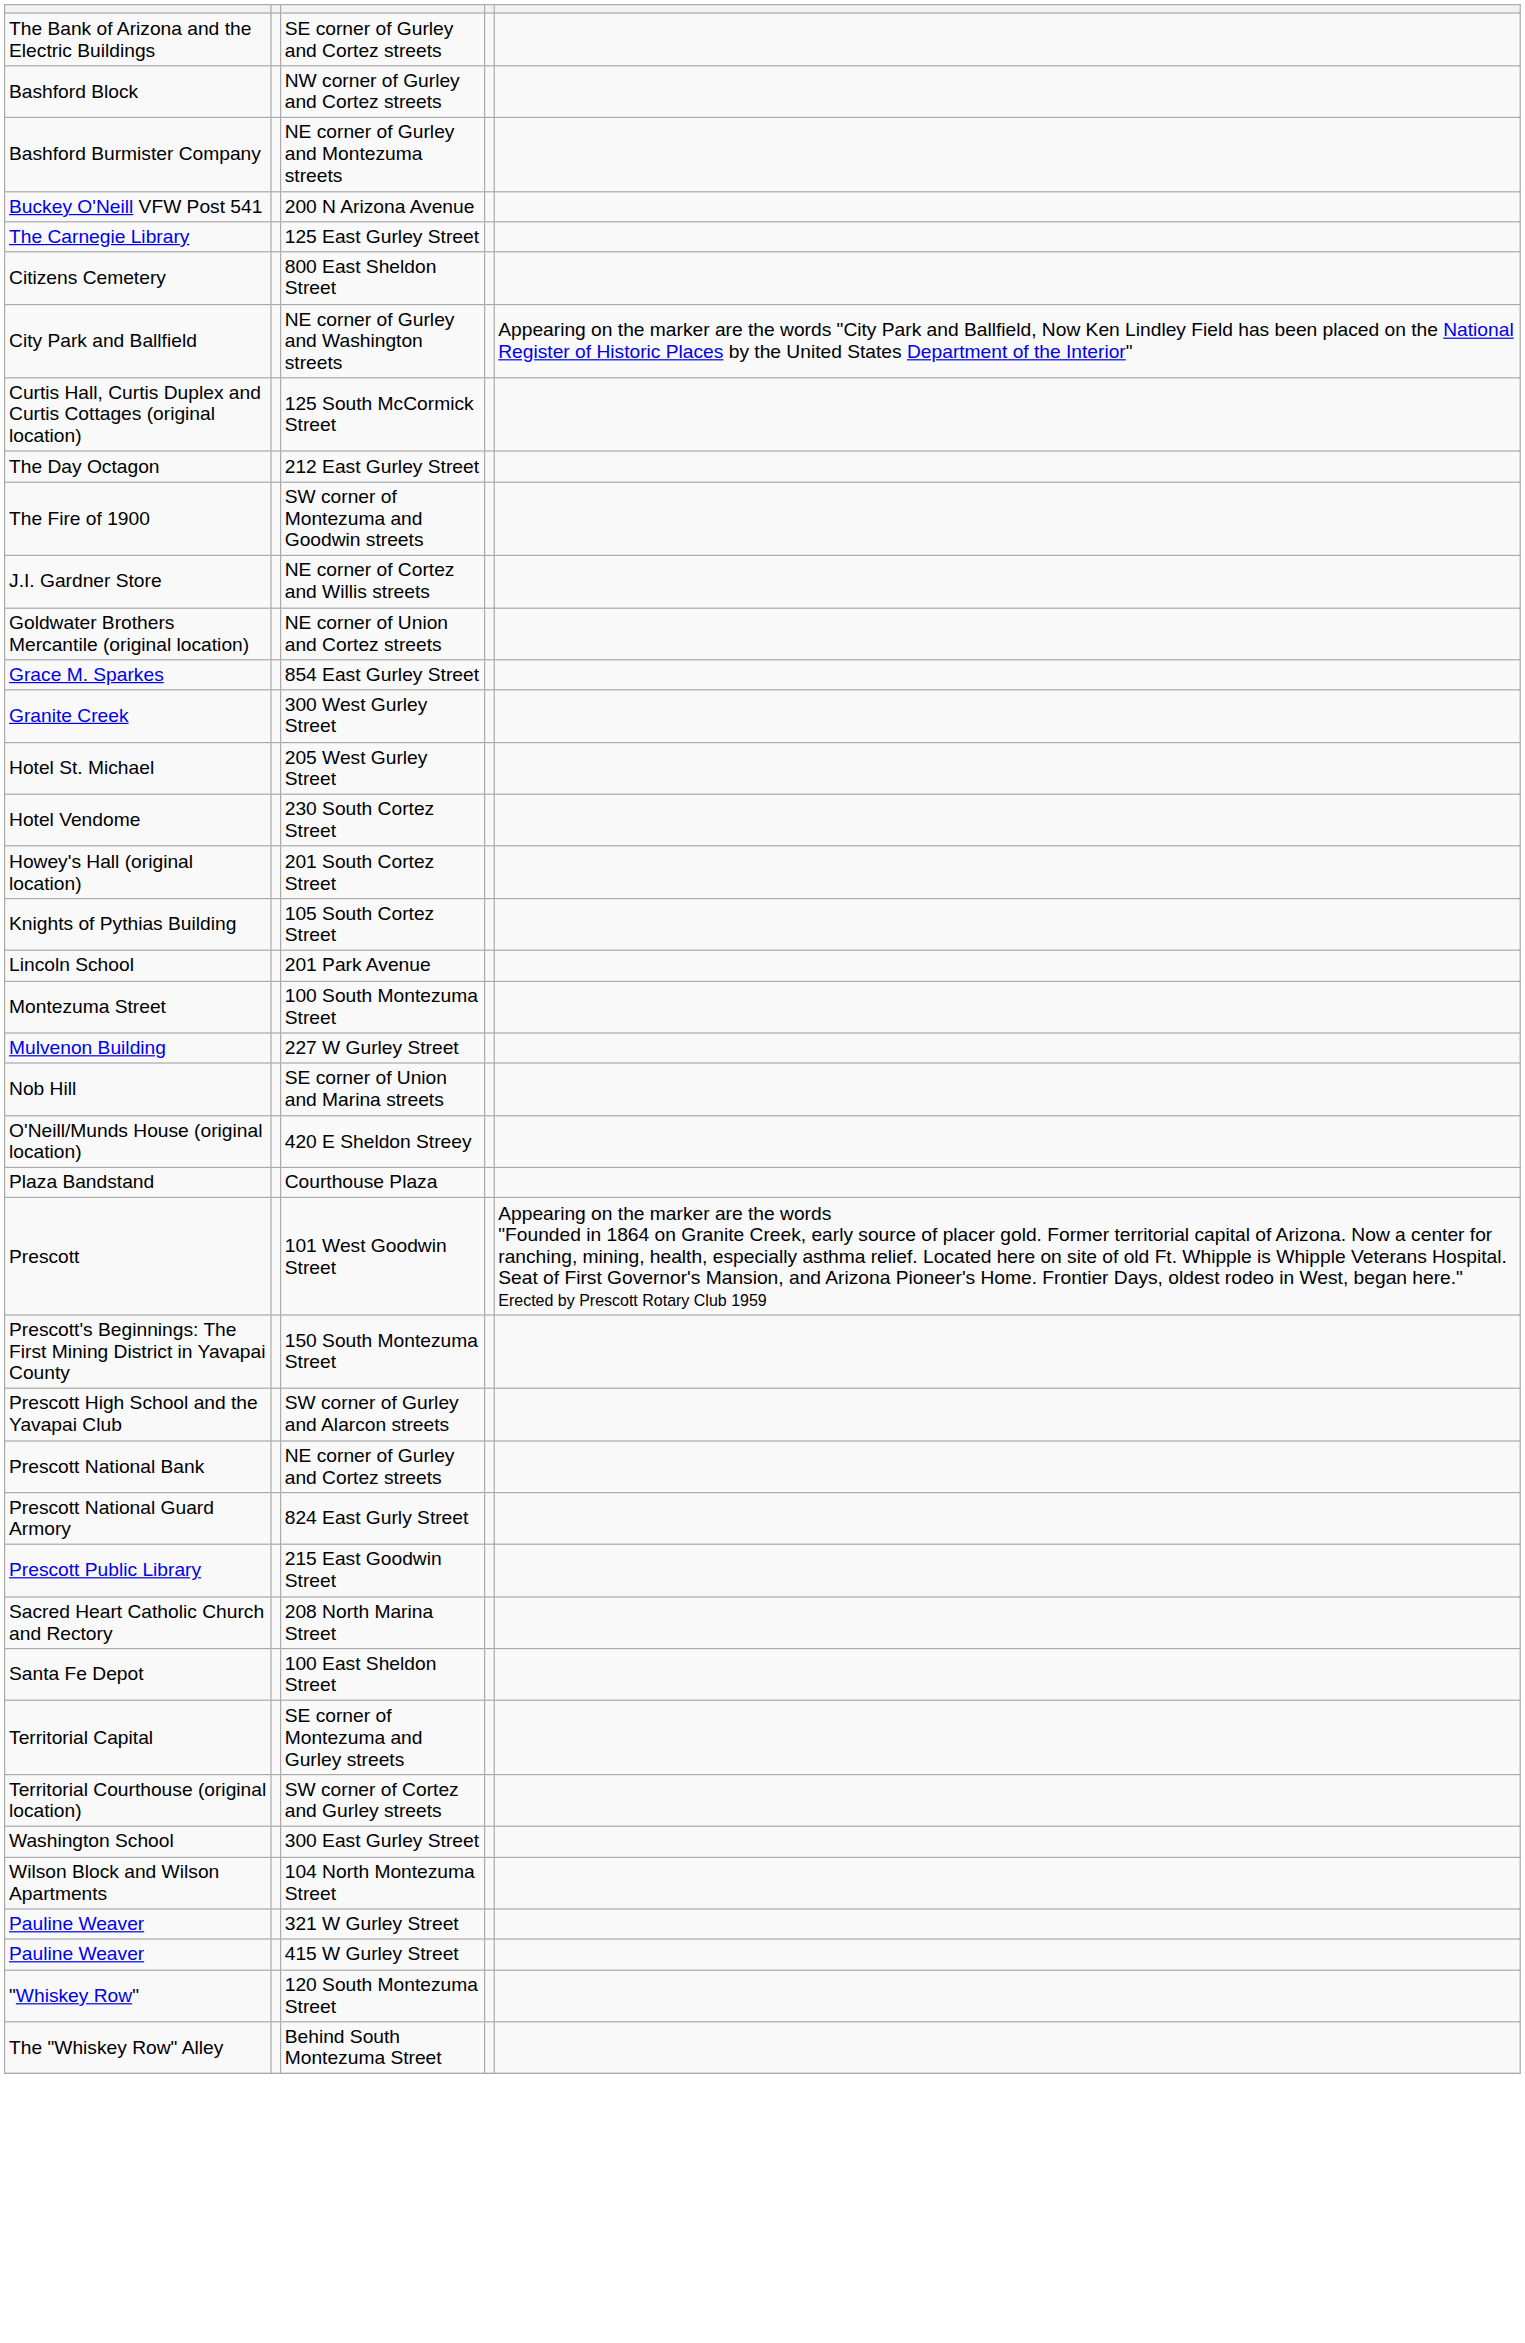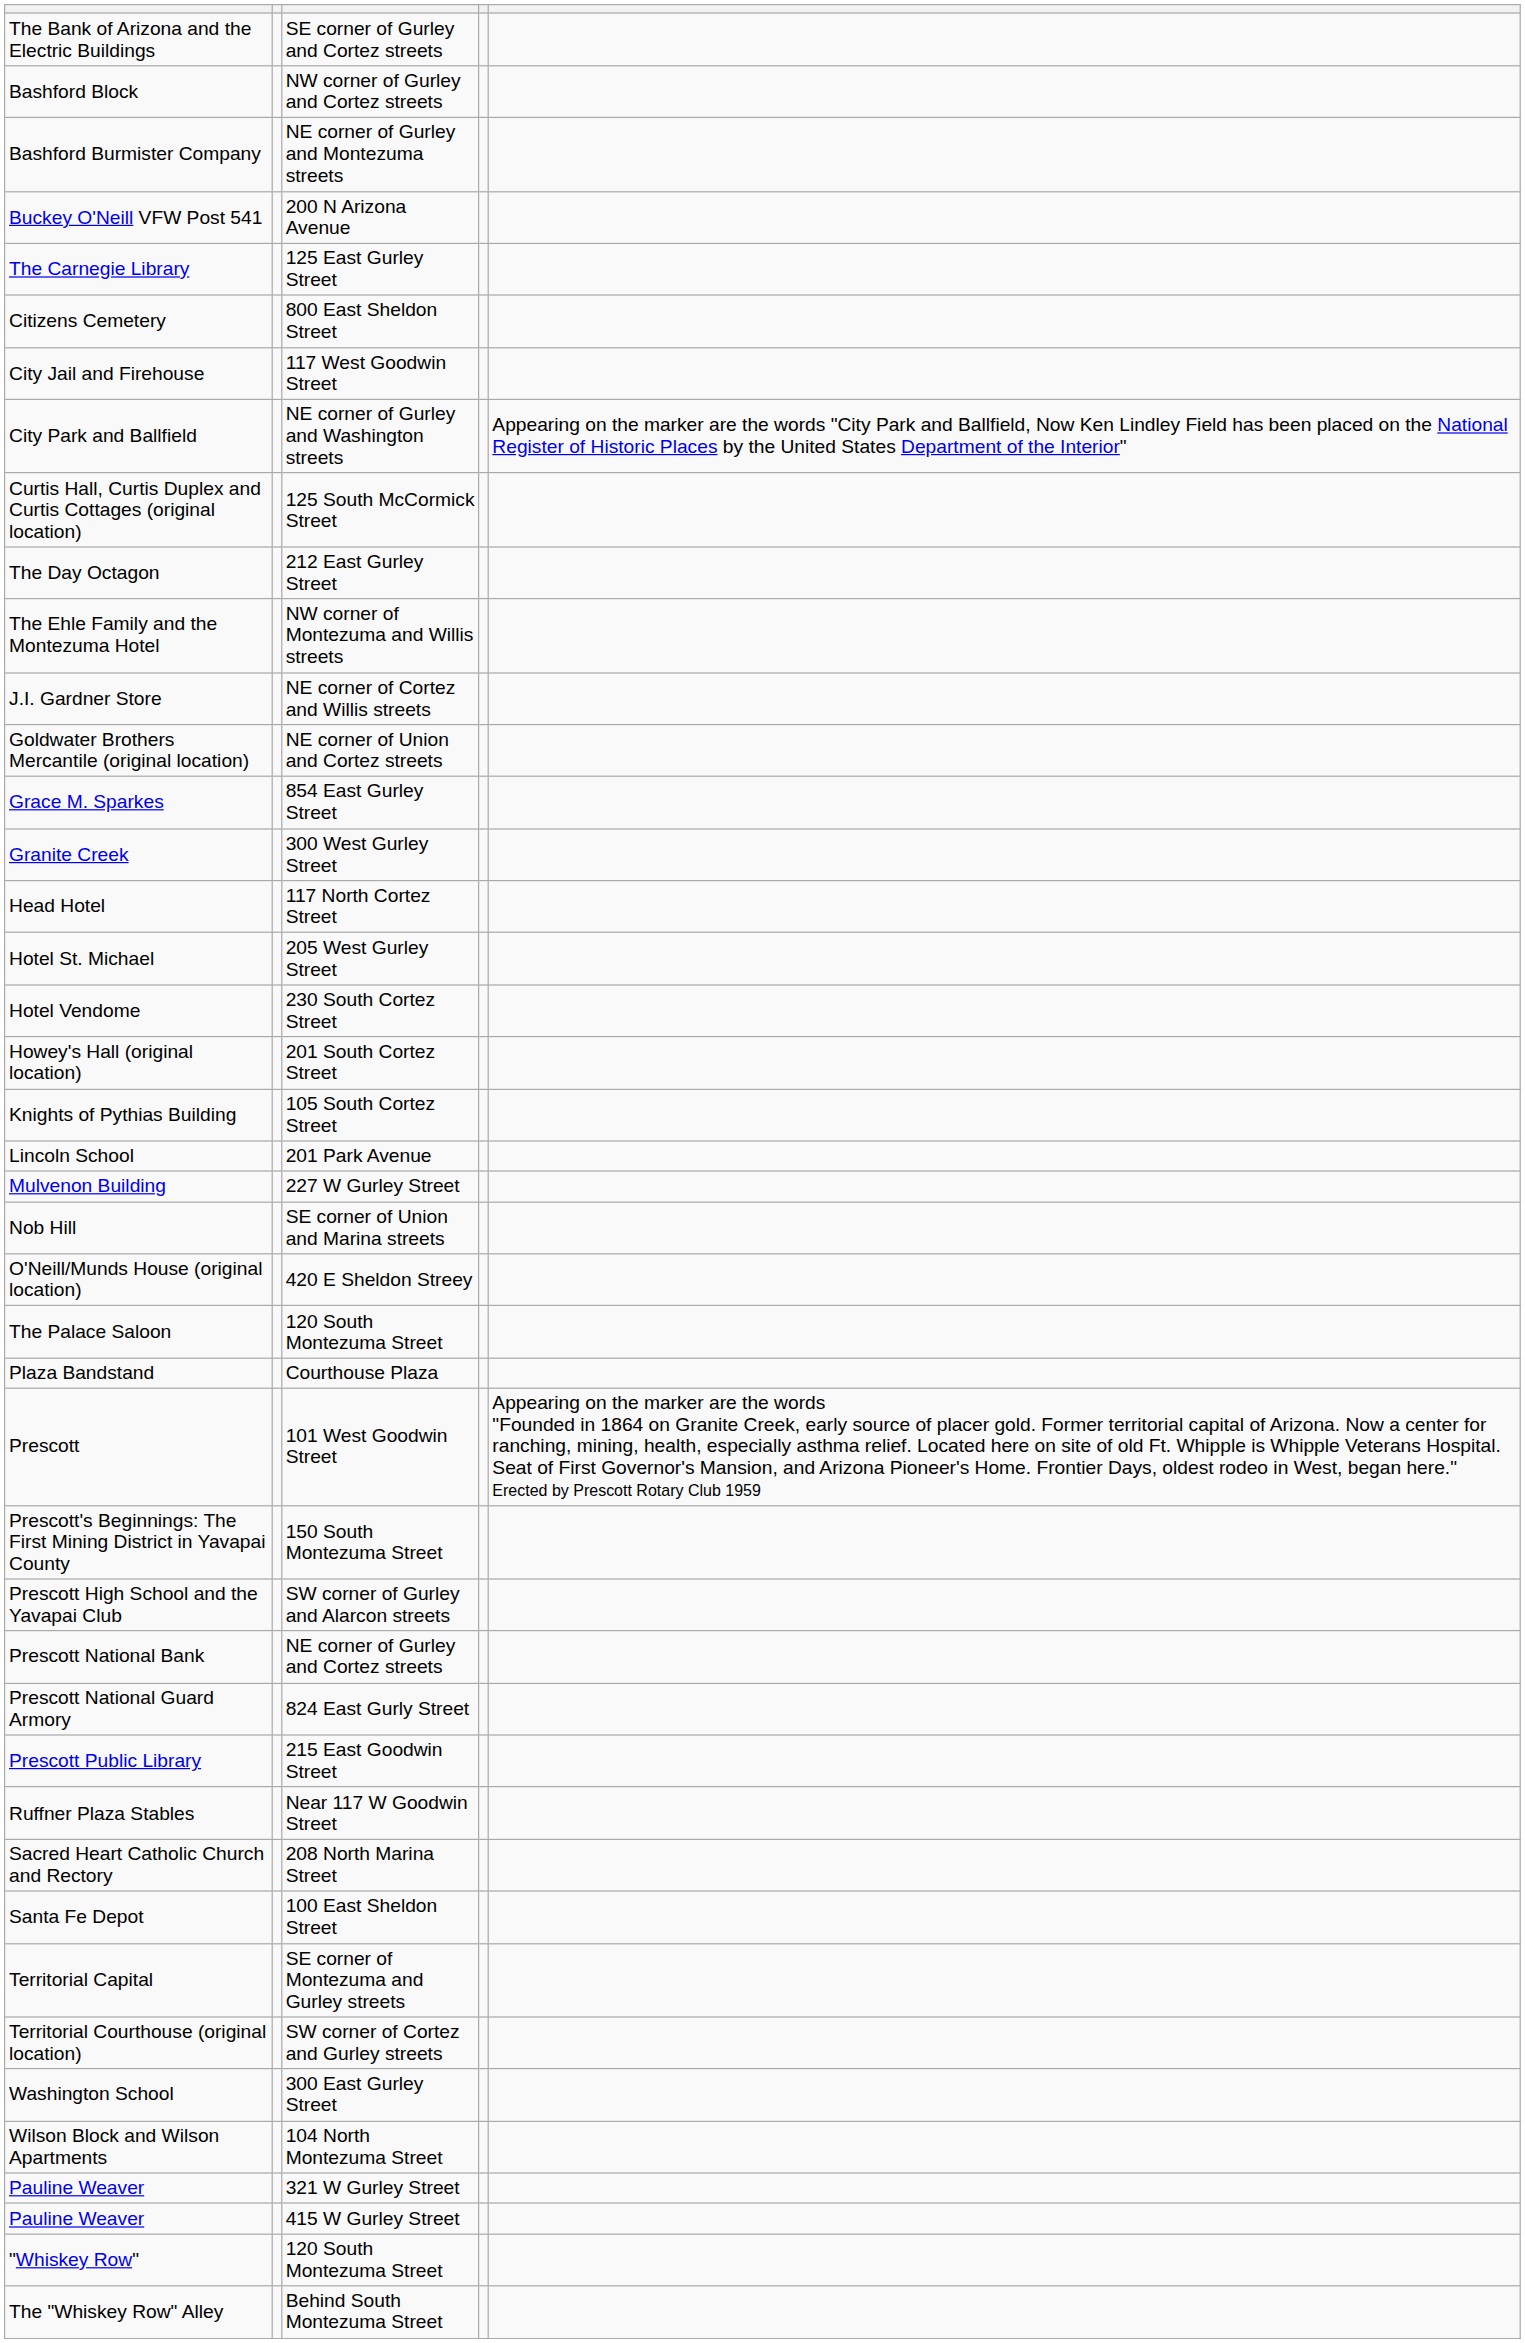 <table class="wikitable sortable" style="width:100%">
 <tr>
 <th></th>
 <th class="unsortable" ></th>
 <th></th>
 <th></th>
 <th class="unsortable" ></th>
 </tr>
 <tr ->
 <td>The Bank of Arizona and the Electric Buildings</td>
 <td></td>
 <td>SE corner of Gurley and Cortez streets</td>
 <td></td>
 <td></td>
 </tr>
 <tr ->
 <td>Bashford Block</td>
 <td></td>
 <td>NW corner of Gurley and Cortez streets</td>
 <td></td>
 <td></td>
 </tr>
 <tr ->
 <td>Bashford Burmister Company</td>
 <td></td>
 <td>NE corner of Gurley and Montezuma streets</td>
 <td></td>
 <td></td>
 </tr>
 <tr ->
 <td><a href='#'>Buckey O'Neill</a> VFW Post 541</td>
 <td></td>
 <td>200 N Arizona Avenue</td>
 <td></td>
 <td></td>
 </tr>
 <tr ->
 <td><a href='#'>The Carnegie Library</a></td>
 <td></td>
 <td>125 East Gurley Street</td>
 <td></td>
 <td></td>
 </tr>
 <tr ->
 <td>Citizens Cemetery</td>
 <td></td>
 <td>800 East Sheldon Street</td>
 <td></td>
 <td></td>
 </tr>
 <tr ->
+<td>City Jail and Firehouse</td>
+<td></td>
+<td>117 West Goodwin Street</td>
+<td></td>
+<td></td>
+</tr>
+<tr ->
 <td>City Park and Ballfield</td>
 <td></td>
 <td>NE corner of Gurley and Washington streets</td>
 <td></td>
 <td>Appearing on the marker are the words "City Park and Ballfield, Now Ken Lindley Field has been placed on the <a href='#'>National Register of Historic Places</a> by the United States <a href='#'>Department of the Interior</a>"</td>
 </tr>
 <tr ->
 <td>Curtis Hall, Curtis Duplex and Curtis Cottages (original location)</td>
 <td></td>
 <td>125 South McCormick Street</td>
 <td></td>
 <td></td>
 </tr>
 <tr ->
 <td>The Day Octagon</td>
 <td></td>
 <td>212 East Gurley Street</td>
 <td></td>
 <td></td>
 </tr>
 <tr ->
-<td>The Fire of 1900</td>
+<td>The Ehle Family and the Montezuma Hotel</td>
 <td></td>
-<td>SW corner of Montezuma and Goodwin streets</td>
+<td>NW corner of Montezuma and Willis streets</td>
 <td></td>
 <td></td>
 </tr>
 <tr ->
 <td>J.I. Gardner Store</td>
 <td></td>
 <td>NE corner of Cortez and Willis streets</td>
 <td></td>
 <td></td>
 </tr>
 <tr ->
 <td>Goldwater Brothers Mercantile (original location)</td>
 <td></td>
 <td>NE corner of Union and Cortez streets</td>
 <td></td>
 <td></td>
 </tr>
 <tr ->
 <td><a href='#'>Grace M. Sparkes</a></td>
 <td></td>
 <td>854 East Gurley Street</td>
 <td></td>
 <td></td>
 </tr>
 <tr ->
 <td><a href='#'>Granite Creek</a></td>
 <td></td>
 <td>300 West Gurley Street</td>
+<td></td>
+<td></td>
+</tr>
+<tr ->
+<td>Head Hotel</td>
+<td></td>
+<td>117 North Cortez Street</td>
 <td></td>
 <td></td>
 </tr>
 <tr ->
 <td>Hotel St. Michael</td>
 <td></td>
 <td>205 West Gurley Street</td>
 <td></td>
 <td></td>
 </tr>
 <tr ->
 <td>Hotel Vendome</td>
 <td></td>
 <td>230 South Cortez Street</td>
 <td></td>
 <td></td>
 </tr>
 <tr ->
 <td>Howey's Hall (original location)</td>
 <td></td>
 <td>201 South Cortez Street</td>
 <td></td>
 <td></td>
 </tr>
 <tr ->
 <td>Knights of Pythias Building</td>
 <td></td>
 <td>105 South Cortez Street</td>
 <td></td>
 <td></td>
 </tr>
 <tr ->
 <td>Lincoln School</td>
 <td></td>
 <td>201 Park Avenue</td>
 <td></td>
 <td></td>
 </tr>
 <tr ->
-<td>Montezuma Street</td>
-<td></td>
-<td>100 South Montezuma Street</td>
-<td></td>
-<td></td>
-</tr>
-<tr ->
 <td><a href='#'>Mulvenon Building</a></td>
 <td></td>
 <td>227 W Gurley Street</td>
 <td></td>
 <td></td>
 </tr>
 <tr ->
 <td>Nob Hill</td>
 <td></td>
 <td>SE corner of Union and Marina streets</td>
 <td></td>
 <td></td>
 </tr>
 <tr ->
 <td>O'Neill/Munds House (original location)</td>
 <td></td>
 <td>420 E Sheldon Streey</td>
+<td></td>
+<td></td>
+</tr>
+<tr ->
+<td>The Palace Saloon</td>
+<td></td>
+<td>120 South Montezuma Street</td>
 <td></td>
 <td></td>
 </tr>
 <tr ->
 <td>Plaza Bandstand</td>
 <td></td>
 <td>Courthouse Plaza</td>
 <td></td>
 <td></td>
 </tr>
 <tr ->
 <td>Prescott</td>
 <td></td>
 <td>101 West Goodwin Street</td>
 <td></td>
 <td>Appearing on the marker are the words<br>"Founded in 1864 on Granite Creek, early source of placer gold. Former territorial capital of Arizona. Now a center for ranching, mining, health, especially asthma relief. Located here on site of old Ft. Whipple is Whipple Veterans Hospital. Seat of First Governor's Mansion, and Arizona Pioneer's Home. Frontier Days, oldest rodeo in West, began here."<br><small>Erected by Prescott Rotary Club 1959</small></td>
 </tr>
 <tr ->
 <td>Prescott's Beginnings: The First Mining District in Yavapai County</td>
 <td></td>
 <td>150 South Montezuma Street</td>
 <td></td>
 <td></td>
 </tr>
 <tr ->
 <td>Prescott High School and the Yavapai Club</td>
 <td></td>
 <td>SW corner of Gurley and Alarcon streets</td>
 <td></td>
 <td></td>
 </tr>
 <tr ->
 <td>Prescott National Bank</td>
 <td></td>
 <td>NE corner of Gurley and Cortez streets</td>
 <td></td>
 <td></td>
 </tr>
 <tr ->
 <td>Prescott National Guard Armory</td>
 <td></td>
 <td>824 East Gurly Street</td>
 <td></td>
 <td></td>
 </tr>
 <tr ->
 <td><a href='#'>Prescott Public Library</a></td>
 <td></td>
 <td>215 East Goodwin Street</td>
+<td></td>
+<td></td>
+</tr>
+<tr ->
+<td>Ruffner Plaza Stables</td>
+<td></td>
+<td>Near 117 W Goodwin Street</td>
 <td></td>
 <td></td>
 </tr>
 <tr ->
 <td>Sacred Heart Catholic Church and Rectory</td>
 <td></td>
 <td>208 North Marina Street</td>
 <td></td>
 <td></td>
 </tr>
 <tr ->
 <td>Santa Fe Depot</td>
 <td></td>
 <td>100 East Sheldon Street</td>
 <td></td>
 <td></td>
 </tr>
 <tr ->
 <td>Territorial Capital</td>
 <td></td>
 <td>SE corner of Montezuma and Gurley streets</td>
 <td></td>
 <td></td>
 </tr>
 <tr ->
 <td>Territorial Courthouse (original location)</td>
 <td></td>
 <td>SW corner of Cortez and Gurley streets</td>
 <td></td>
 <td></td>
 </tr>
 <tr ->
 <td>Washington School</td>
 <td></td>
 <td>300 East Gurley Street</td>
 <td></td>
 <td></td>
 </tr>
 <tr ->
 <td>Wilson Block and Wilson Apartments</td>
 <td></td>
 <td>104 North Montezuma Street</td>
 <td></td>
 <td></td>
 </tr>
 <tr ->
 <td><a href='#'>Pauline Weaver</a></td>
 <td></td>
 <td>321 W Gurley Street</td>
 <td></td>
 <td></td>
 </tr>
 <tr ->
 <td><a href='#'>Pauline Weaver</a></td>
 <td></td>
 <td>415 W Gurley Street</td>
 <td></td>
 <td></td>
 </tr>
 <tr ->
 <td>"<a href='#'>Whiskey Row</a>"</td>
 <td></td>
 <td>120 South Montezuma Street</td>
 <td></td>
 <td></td>
 </tr>
 <tr ->
 <td>The "Whiskey Row" Alley</td>
 <td></td>
 <td>Behind South Montezuma Street</td>
 <td></td>
 <td></td>
 </tr>
 <tr ->
 </tr>
 </table>
